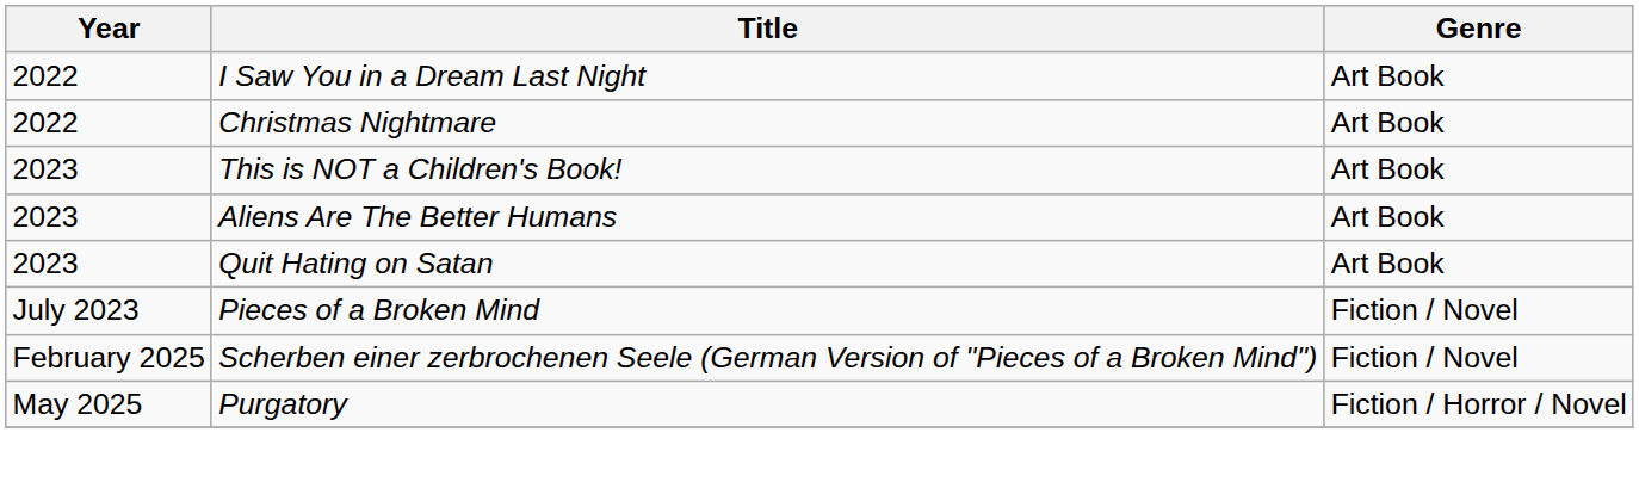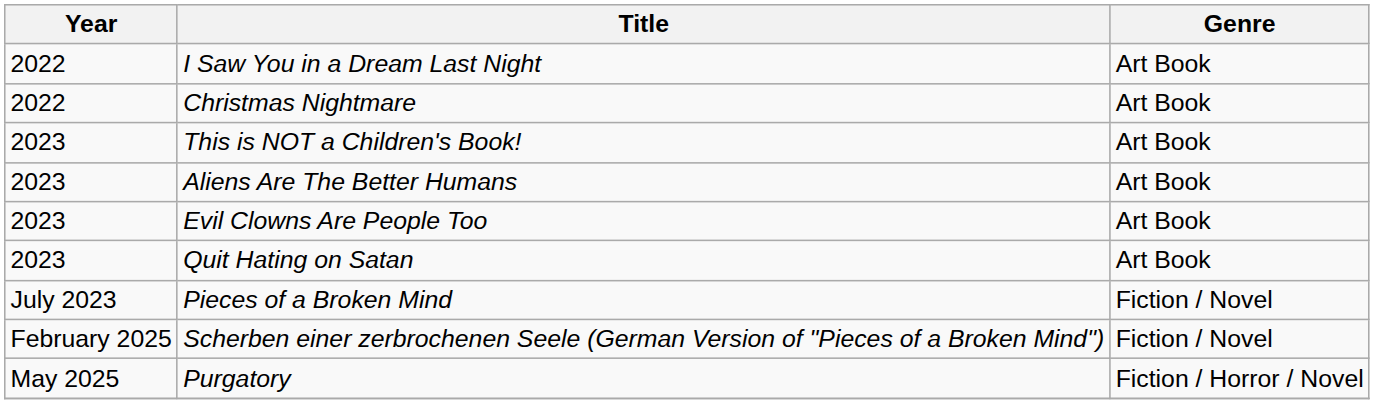 <table class="wikitable sortable plainrowheaders">
 <tr>
 <th scope="col">Year</th>
 <th scope="col">Title</th>
 <th scope="col">Genre</th>
 </tr>
 <tr>
 <td>2022</td>
 <td><em>I Saw You in a Dream Last Night</em></td>
 <td>Art Book</td>
 </tr>
 <tr>
 <td>2022</td>
 <td><em>Christmas Nightmare</em></td>
 <td>Art Book</td>
 </tr>
 <tr>
 <td>2023</td>
 <td><em>This is NOT a Children's Book!</em></td>
 <td>Art Book</td>
 </tr>
 <tr>
 <td>2023</td>
 <td><em>Aliens Are The Better Humans</em></td>
 <td>Art Book</td>
 </tr>
 <tr>
 <td>2023</td>
+<td><em>Evil Clowns Are People Too</em></td>
+<td>Art Book</td>
+</tr>
+<tr>
+<td>2023</td>
 <td><em>Quit Hating on Satan</em></td>
 <td>Art Book</td>
 </tr>
 <tr>
 <td>July 2023</td>
 <td><em>Pieces of a Broken Mind</em></td>
 <td>Fiction / Novel</td>
 </tr>
 <tr>
 <td>February 2025</td>
 <td><em>Scherben einer zerbrochenen Seele (German Version of "Pieces of a Broken Mind") </em></td>
 <td>Fiction / Novel</td>
 </tr>
 <tr>
 <td>May 2025</td>
 <td><em>Purgatory</em></td>
 <td>Fiction / Horror / Novel</td>
 </tr>
 <tr>
 </tr>
 </table>
